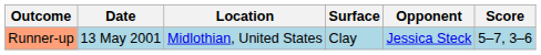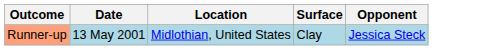 <table class="sortable wikitable" style=font-size:97%>
 <tr>
 <th>Outcome</th>
 <th>Date</th>
 <th>Location</th>
 <th>Surface</th>
 <th>Opponent</th>
-<th>Score</th>
 </tr>
 <tr style="background:lightblue;">
 <td bgcolor="FFA07A">Runner-up</td>
 <td>13 May 2001</td>
 <td><a href='#'>Midlothian</a>, United States</td>
 <td>Clay</td>
 <td> <a href='#'>Jessica Steck</a></td>
-<td>5–7, 3–6</td>
 </tr>
 </table>
